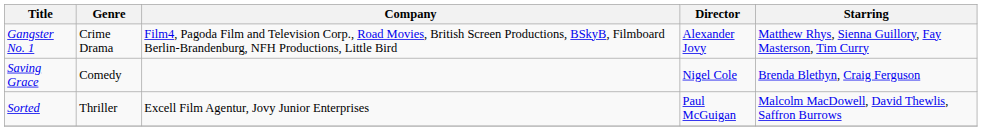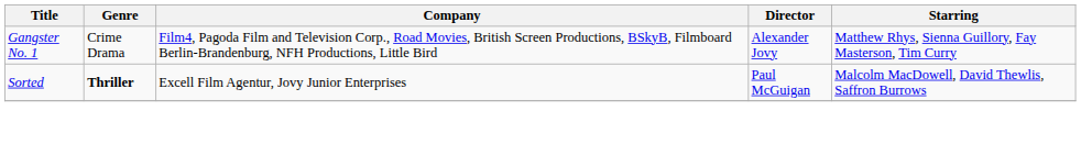 <table class="wikitable unsortable">
 <tr>
 <th>Title</th>
 <th>Genre</th>
 <th>Company</th>
 <th>Director</th>
 <th>Starring</th>
 </tr>
 <tr>
 <td><em><a href='#'>Gangster No. 1</a></em></td>
 <td>Crime Drama</td>
 <td><a href='#'>Film4</a>, Pagoda Film and Television Corp., <a href='#'>Road Movies</a>, British Screen Productions, <a href='#'>BSkyB</a>, Filmboard Berlin-Brandenburg, NFH Productions, Little Bird</td>
 <td><a href='#'>Alexander Jovy</a></td>
 <td><a href='#'>Matthew Rhys</a>, <a href='#'>Sienna Guillory</a>, <a href='#'>Fay Masterson</a>, <a href='#'>Tim Curry</a></td>
 </tr>
 <tr>
-<td><em><a href='#'>Saving Grace</a></em></td>
-<td>Comedy</td>
-<td></td>
-<td><a href='#'>Nigel Cole</a></td>
-<td><a href='#'>Brenda Blethyn</a>, <a href='#'>Craig Ferguson</a></td>
-</tr>
-<tr>
 <td><em><a href='#'>Sorted</a></em></td>
-<td>Thriller</td>
+<td><strong>Thriller</strong></td>
 <td>Excell Film Agentur, Jovy Junior Enterprises</td>
 <td><a href='#'>Paul McGuigan</a></td>
 <td><a href='#'>Malcolm MacDowell</a>, <a href='#'>David Thewlis</a>, <a href='#'>Saffron Burrows</a></td>
 </tr>
 <tr>
 </tr>
 </table>
